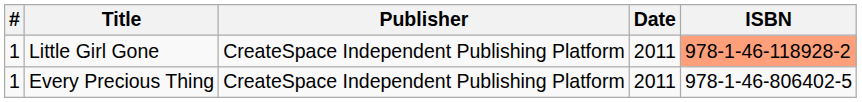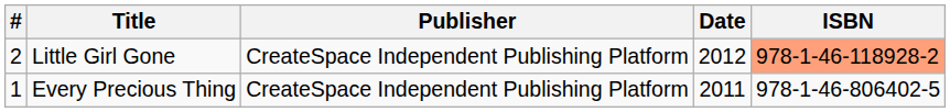 <table class=wikitable>
 <tr>
 <th style="text-align:center">#</th>
 <th>Title</th>
 <th>Publisher</th>
 <th style="text-align:center">Date</th>
 <th>ISBN</th>
 </tr>
 <tr>
-<td style="text-align:center">1</td>
+<td style="text-align:center">2</td>
 <td>Little Girl Gone</td>
 <td>CreateSpace Independent Publishing Platform</td>
-<td style="text-align:center">2011</td>
+<td style="text-align:center">2012</td>
 <td style="background: lightsalmon;">978-1-46-118928-2</td>
 </tr>
 <tr>
 <td style="text-align:center">1</td>
 <td>Every Precious Thing</td>
 <td>CreateSpace Independent Publishing Platform</td>
 <td style="text-align:center">2011</td>
 <td>978-1-46-806402-5</td>
 </tr>
 </table>
